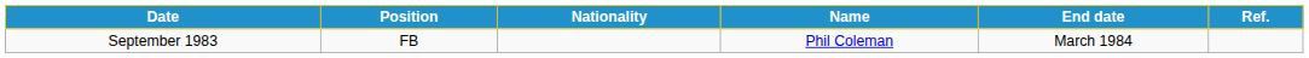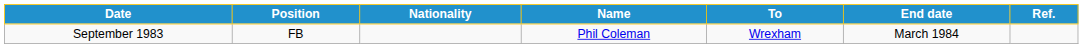 <table class="wikitable" style="text-align:center; font-size:90%; width:100%;">
 <tr>
 <th style="background:#2191CC; color:white; border:1px solid #F7C408; text-align:center;">Date</th>
 <th style="background:#2191CC; color:white; border:1px solid #F7C408; text-align:center;">Position</th>
 <th style="background:#2191CC; color:white; border:1px solid #F7C408; text-align:center;">Nationality</th>
 <th style="background:#2191CC; color:white; border:1px solid #F7C408; text-align:center;">Name</th>
+<th style="background:#2191CC; color:white; border:1px solid #F7C408; text-align:center;">To</th>
 <th style="background:#2191CC; color:white; border:1px solid #F7C408; text-align:center;">End date</th>
 <th style="background:#2191CC; color:white; border:1px solid #F7C408; text-align:center;">Ref.</th>
 </tr>
 <tr>
 <td>September 1983</td>
 <td>FB</td>
 <td></td>
 <td><a href='#'>Phil Coleman</a></td>
+<td> <a href='#'>Wrexham</a></td>
 <td>March 1984</td>
 <td></td>
 </tr>
 </table>
